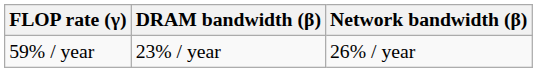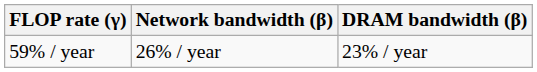 <table class="wikitable">
 <tr>
 <th>FLOP rate (γ)</th>
+<th>Network bandwidth (β)</th>
 <th>DRAM bandwidth (β)</th>
-<th>Network bandwidth (β)</th>
 </tr>
 <tr>
 <td>59% / year</td>
+<td>26% / year</td>
 <td>23% / year</td>
-<td>26% / year</td>
 </tr>
 </table>
